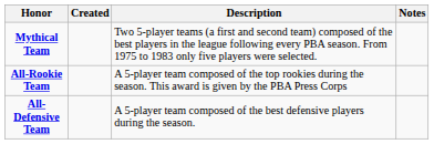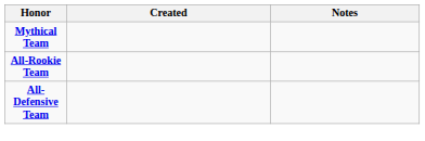 <table class="wikitable plainrowheaders sortable" summary="Honor (sortable), Created (sortable), Description and Notes">
 <tr>
 <th scope="col" width=15% class="unsortable">Honor</th>
 <th scope="col">Created</th>
-<th scope="col" class="unsortable">Description</th>
 <th scope="col" class="unsortable">Notes</th>
 </tr>
 <tr>
 <th scope="row" style="background-color:transparent;"><a href='#'>Mythical Team</a></th>
 <td align=center></td>
-<td>Two 5-player teams (a first and second team) composed of the best players in the league following every PBA season. From 1975 to 1983 only five players were selected.</td>
 <td align="center"></td>
 </tr>
 <tr>
 <th scope="row" style="background-color:transparent;"><a href='#'>All-Rookie Team</a></th>
 <td align=center></td>
-<td>A 5-player team composed of the top rookies during the season. This award is given by the PBA Press Corps</td>
 <td align="center"></td>
 </tr>
 <tr>
 <th scope="row" style="background-color:transparent;"><a href='#'>All-Defensive Team</a></th>
 <td align=center></td>
-<td>A 5-player team composed of the best defensive players during the season.</td>
 <td align="center"></td>
 </tr>
 </table>
